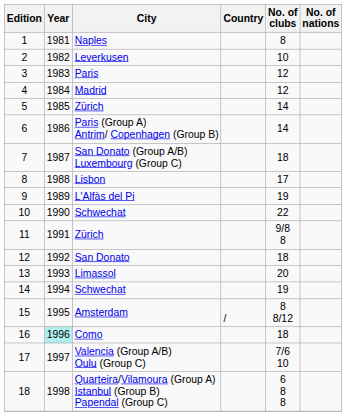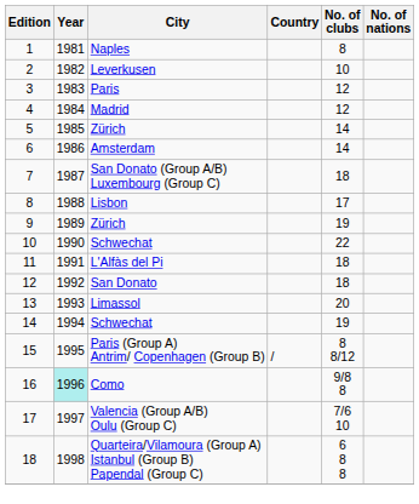 <table class="wikitable">
 <tr>
 <th>Edition</th>
 <th>Year</th>
 <th>City</th>
 <th>Country</th>
 <th>No. of<br>clubs</th>
 <th>No. of<br>nations</th>
 </tr>
 <tr>
 <td align=center>1</td>
 <td>1981</td>
 <td><a href='#'>Naples</a></td>
 <td></td>
 <td align=center>8</td>
 <td></td>
 </tr>
 <tr>
 <td align=center>2</td>
 <td>1982</td>
 <td><a href='#'>Leverkusen</a></td>
 <td></td>
 <td align=center>10</td>
 <td></td>
 </tr>
 <tr>
 <td align=center>3</td>
 <td>1983</td>
 <td><a href='#'>Paris</a></td>
 <td></td>
 <td align=center>12</td>
 <td></td>
 </tr>
 <tr>
 <td align=center>4</td>
 <td>1984</td>
 <td><a href='#'>Madrid</a></td>
 <td></td>
 <td align=center>12</td>
 <td></td>
 </tr>
 <tr>
 <td align=center>5</td>
 <td>1985</td>
 <td><a href='#'>Zürich</a></td>
 <td></td>
 <td align=center>14</td>
 <td></td>
 </tr>
 <tr>
 <td align=center>6</td>
 <td>1986</td>
-<td> <a href='#'>Paris</a> (Group A)<br> <a href='#'>Antrim</a>/ <a href='#'>Copenhagen</a> (Group B)</td>
+<td><a href='#'>Amsterdam</a></td>
 <td></td>
 <td align=center>14</td>
 <td></td>
 </tr>
 <tr>
 <td align=center>7</td>
 <td>1987</td>
 <td> <a href='#'>San Donato</a> (Group A/B)<br> <a href='#'>Luxembourg</a> (Group C)</td>
 <td></td>
 <td align=center>18</td>
 <td></td>
 </tr>
 <tr>
 <td align=center>8</td>
 <td>1988</td>
 <td><a href='#'>Lisbon</a></td>
 <td></td>
 <td align=center>17</td>
 <td></td>
 </tr>
 <tr>
 <td align=center>9</td>
 <td>1989</td>
-<td><a href='#'>L'Alfàs del Pi</a></td>
+<td><a href='#'>Zürich</a></td>
 <td></td>
 <td align=center>19</td>
 <td></td>
 </tr>
 <tr>
 <td align=center>10</td>
 <td>1990</td>
 <td><a href='#'>Schwechat</a></td>
 <td></td>
 <td align=center>22</td>
 <td></td>
 </tr>
 <tr>
 <td align=center>11</td>
 <td>1991</td>
-<td><a href='#'>Zürich</a></td>
+<td><a href='#'>L'Alfàs del Pi</a></td>
 <td></td>
-<td align=center>9/8<br>8</td>
+<td align=center>18</td>
 <td></td>
 </tr>
 <tr>
 <td align=center>12</td>
 <td>1992</td>
 <td><a href='#'>San Donato</a></td>
 <td></td>
 <td align=center>18</td>
 <td></td>
 </tr>
 <tr>
 <td align=center>13</td>
 <td>1993</td>
 <td><a href='#'>Limassol</a></td>
 <td></td>
 <td align=center>20</td>
 <td></td>
 </tr>
 <tr>
 <td align=center>14</td>
 <td>1994</td>
 <td><a href='#'>Schwechat</a></td>
 <td></td>
 <td align=center>19</td>
 <td></td>
 </tr>
 <tr>
 <td align=center>15</td>
 <td>1995</td>
-<td><a href='#'>Amsterdam</a></td>
+<td> <a href='#'>Paris</a> (Group A)<br> <a href='#'>Antrim</a>/ <a href='#'>Copenhagen</a> (Group B)</td>
 <td><br>/</td>
 <td align=center>8<br>8/12</td>
 <td></td>
 </tr>
 <tr>
 <td align=center>16</td>
 <td style="background: paleturquoise;">1996</td>
 <td><a href='#'>Como</a></td>
 <td><br></td>
-<td align=center>18</td>
+<td align=center>9/8<br>8</td>
 <td></td>
 </tr>
 <tr>
 <td align=center>17</td>
 <td>1997</td>
 <td> <a href='#'>Valencia</a> (Group A/B)<br> <a href='#'>Oulu</a> (Group C)</td>
 <td><br></td>
 <td align=center>7/6<br>10</td>
 <td></td>
 </tr>
 <tr>
 <td align=center>18</td>
 <td>1998</td>
 <td> <a href='#'>Quarteira</a>/<a href='#'>Vilamoura</a> (Group A)<br> <a href='#'>Istanbul</a> (Group B)<br> <a href='#'>Papendal</a> (Group C)</td>
 <td><br><br></td>
 <td align=center>6<br>8<br>8</td>
 <td></td>
 </tr>
 <tr>
 </tr>
 </table>
